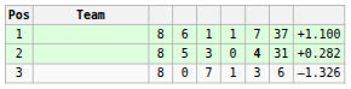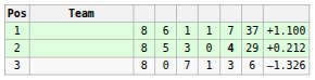 <table class="wikitable" style="text-align:center">
 <tr>
 <th>Pos</th>
 <th width="120">Team</th>
 <th width="20"></th>
 <th width="20"></th>
 <th width="20"></th>
 <th width="20"></th>
 <th width="20"></th>
 <th width="20"></th>
 <th width="50"><a href='#'></a></th>
 </tr>
 <tr bgcolor="#ddffdd">
 <td>1</td>
 <td align="left"></td>
 <td>8</td>
 <td>6</td>
 <td>1</td>
 <td>1</td>
 <td>7</td>
 <td>37</td>
 <td>+1.100</td>
 </tr>
 <tr bgcolor="#ddffdd">
 <td>2</td>
 <td align="left"></td>
 <td>8</td>
 <td>5</td>
 <td>3</td>
 <td>0</td>
 <td><strong>4</strong></td>
-<td>31</td>
-<td>+0.282</td>
+<td>29</td>
+<td>+0.212</td>
 </tr>
 <tr>
 <td>3</td>
 <td align="left"></td>
 <td>8</td>
 <td>0</td>
 <td>7</td>
 <td>1</td>
 <td>3</td>
 <td>6</td>
 <td>–1.326</td>
 </tr>
 </table>
